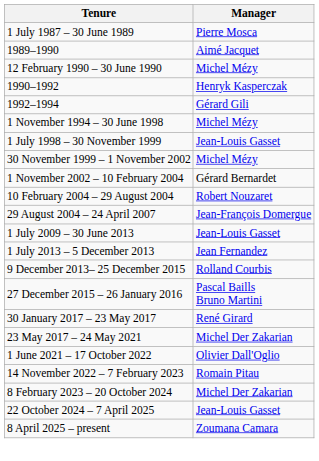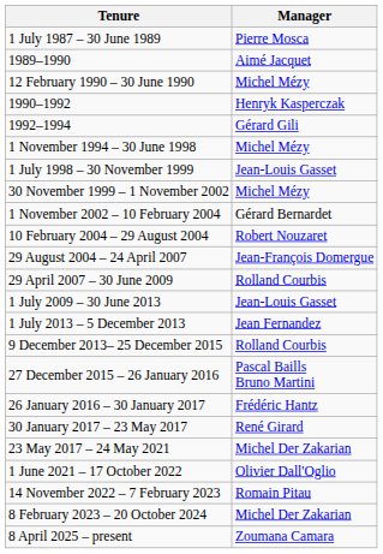 <table class="wikitable">
 <tr>
 <th>Tenure</th>
 <th>Manager</th>
 </tr>
 <tr>
 <td>1 July 1987 – 30 June 1989</td>
 <td><a href='#'>Pierre Mosca</a></td>
 </tr>
 <tr>
 <td>1989–1990</td>
 <td><a href='#'>Aimé Jacquet</a></td>
 </tr>
 <tr>
 <td>12 February 1990 – 30 June 1990</td>
 <td><a href='#'>Michel Mézy</a></td>
 </tr>
 <tr>
 <td>1990–1992</td>
 <td><a href='#'>Henryk Kasperczak</a></td>
 </tr>
 <tr>
 <td>1992–1994</td>
 <td><a href='#'>Gérard Gili</a></td>
 </tr>
 <tr>
 <td>1 November 1994 – 30 June 1998</td>
 <td><a href='#'>Michel Mézy</a></td>
 </tr>
 <tr>
 <td>1 July 1998 – 30 November 1999</td>
 <td><a href='#'>Jean-Louis Gasset</a></td>
 </tr>
 <tr>
 <td>30 November 1999 – 1 November 2002</td>
 <td><a href='#'>Michel Mézy</a></td>
 </tr>
 <tr>
 <td>1 November 2002 – 10 February 2004</td>
 <td>Gérard Bernardet</td>
 </tr>
 <tr>
 <td>10 February 2004 – 29 August 2004</td>
 <td><a href='#'>Robert Nouzaret</a></td>
 </tr>
 <tr>
 <td>29 August 2004 – 24 April 2007</td>
 <td><a href='#'>Jean-François Domergue</a></td>
 </tr>
 <tr>
+<td>29 April 2007 – 30 June 2009</td>
+<td><a href='#'>Rolland Courbis</a></td>
+</tr>
+<tr>
 <td>1 July 2009 – 30 June 2013</td>
 <td><a href='#'>Jean-Louis Gasset</a></td>
 </tr>
 <tr>
 <td>1 July 2013 – 5 December 2013</td>
 <td><a href='#'>Jean Fernandez</a></td>
 </tr>
 <tr>
 <td>9 December 2013– 25 December 2015</td>
 <td><a href='#'>Rolland Courbis</a></td>
 </tr>
 <tr>
 <td>27 December 2015 – 26 January 2016</td>
 <td><a href='#'>Pascal Baills</a><br><a href='#'>Bruno Martini</a></td>
+</tr>
+<tr>
+<td>26 January 2016 – 30 January 2017</td>
+<td><a href='#'>Frédéric Hantz</a></td>
 </tr>
 <tr>
 <td>30 January 2017 – 23 May 2017</td>
 <td><a href='#'>René Girard</a></td>
 </tr>
 <tr>
 <td>23 May 2017 – 24 May 2021</td>
 <td><a href='#'>Michel Der Zakarian</a></td>
 </tr>
 <tr>
 <td>1 June 2021 – 17 October 2022</td>
 <td><a href='#'>Olivier Dall'Oglio</a></td>
 </tr>
 <tr>
 <td>14 November 2022 – 7 February 2023</td>
 <td><a href='#'>Romain Pitau</a></td>
 </tr>
 <tr>
 <td>8 February 2023 – 20 October 2024</td>
 <td><a href='#'>Michel Der Zakarian</a></td>
 </tr>
 <tr>
-<td>22 October 2024 – 7 April 2025</td>
-<td><a href='#'>Jean-Louis Gasset</a></td>
-</tr>
-<tr>
 <td>8 April 2025 – present</td>
 <td><a href='#'>Zoumana Camara</a></td>
 </tr>
 </table>
